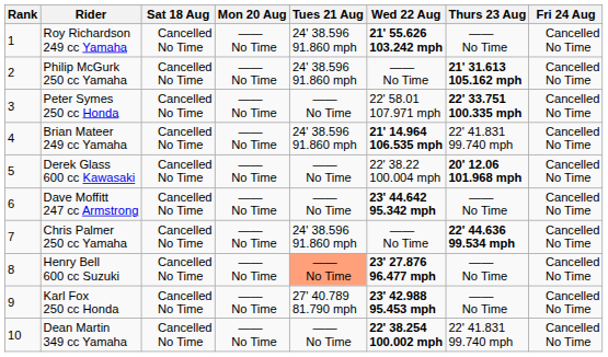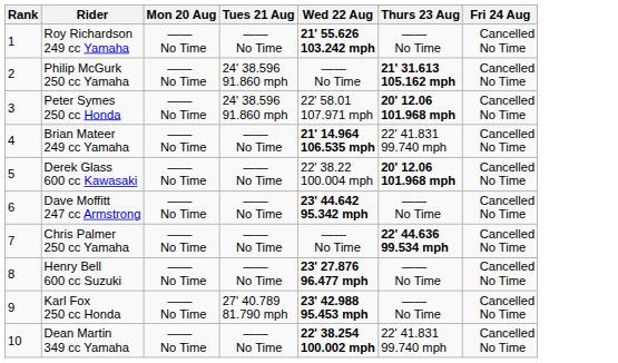 <table class="wikitable" style="font-size: 85%;">
 <tr style="background:#efefef;">
 <th>Rank</th>
 <th>Rider</th>
-<th>Sat 18 Aug</th>
 <th>Mon 20 Aug</th>
 <th>Tues 21 Aug</th>
 <th>Wed 22 Aug</th>
 <th>Thurs 23 Aug</th>
 <th>Fri 24 Aug</th>
 </tr>
 <tr>
 <td>1</td>
 <td> Roy Richardson <br> 249 cc <a href='#'>Yamaha</a></td>
-<td>    Cancelled <br>     No Time</td>
 <td>      ——<br>    No Time</td>
-<td>24' 38.596 <br> 91.860 mph</td>
+<td>      ——<br>    No Time</td>
 <td><strong>21' 55.626 <br> 103.242 mph</strong></td>
 <td>      ——<br>    No Time</td>
 <td>    Cancelled <br>     No Time</td>
 </tr>
 <tr>
 <td>2</td>
 <td> Philip McGurk <br> 250 cc Yamaha</td>
-<td>    Cancelled <br>     No Time</td>
 <td>      ——<br>    No Time</td>
 <td>24' 38.596 <br> 91.860 mph</td>
 <td>      ——<br>    No Time</td>
 <td><strong>21' 31.613 <br> 105.162 mph</strong></td>
 <td>    Cancelled <br>     No Time</td>
 </tr>
 <tr>
 <td>3</td>
 <td> Peter Symes <br> 250 cc <a href='#'>Honda</a></td>
-<td>    Cancelled <br>     No Time</td>
 <td>      ——<br>    No Time</td>
-<td>      ——<br>    No Time</td>
+<td>24' 38.596 <br> 91.860 mph</td>
 <td>22' 58.01 <br> 107.971 mph</td>
-<td><strong>22' 33.751 <br> 100.335 mph</strong></td>
+<td><strong>20' 12.06 <br> 101.968 mph</strong></td>
 <td>    Cancelled <br>     No Time</td>
 </tr>
 <tr>
 <td>4</td>
 <td> Brian Mateer <br> 249 cc Yamaha</td>
-<td>    Cancelled <br>     No Time</td>
 <td>      ——<br>    No Time</td>
-<td>24' 38.596 <br> 91.860 mph</td>
+<td>      ——<br>    No Time</td>
 <td><strong>21' 14.964 <br> 106.535 mph</strong></td>
 <td>22' 41.831 <br> 99.740 mph</td>
 <td>    Cancelled <br>     No Time</td>
 </tr>
 <tr>
 <td>5</td>
 <td> Derek Glass <br> 600 cc <a href='#'>Kawasaki</a></td>
-<td>    Cancelled <br>     No Time</td>
 <td>      ——<br>    No Time</td>
 <td>      ——<br>    No Time</td>
 <td>22' 38.22 <br> 100.004 mph</td>
 <td><strong>20' 12.06 <br> 101.968 mph</strong></td>
 <td>    Cancelled <br>     No Time</td>
 </tr>
 <tr>
 <td>6</td>
 <td> Dave Moffitt <br> 247 cc <a href='#'>Armstrong</a></td>
-<td>    Cancelled <br>     No Time</td>
 <td>      ——<br>    No Time</td>
 <td>      ——<br>    No Time</td>
 <td><strong>23' 44.642 <br> 95.342 mph</strong></td>
 <td>      ——<br>    No Time</td>
 <td>    Cancelled <br>     No Time</td>
 </tr>
 <tr>
 <td>7</td>
 <td> Chris Palmer <br> 250 cc Yamaha</td>
-<td>    Cancelled <br>     No Time</td>
 <td>      ——<br>    No Time</td>
-<td>24' 38.596 <br> 91.860 mph</td>
+<td>      ——<br>    No Time</td>
 <td>      ——<br>    No Time</td>
 <td><strong>22' 44.636 <br> 99.534 mph</strong></td>
 <td>    Cancelled <br>     No Time</td>
 </tr>
 <tr>
 <td>8</td>
 <td> Henry Bell <br> 600 cc Suzuki</td>
-<td>    Cancelled <br>     No Time</td>
 <td>      ——<br>    No Time</td>
-<td style="background: lightsalmon;">      ——<br>    No Time</td>
+<td>      ——<br>    No Time</td>
 <td><strong>23' 27.876 <br> 96.477 mph</strong></td>
 <td>      ——<br>    No Time</td>
 <td>    Cancelled <br>     No Time</td>
 </tr>
 <tr>
 <td>9</td>
 <td> Karl Fox <br> 250 cc Honda</td>
-<td>    Cancelled <br>     No Time</td>
 <td>      ——<br>    No Time</td>
 <td>27' 40.789 <br> 81.790 mph</td>
 <td><strong>23' 42.988 <br> 95.453 mph</strong></td>
 <td>      ——<br>    No Time</td>
 <td>    Cancelled <br>     No Time</td>
 </tr>
 <tr>
 <td>10</td>
 <td> Dean Martin <br> 349 cc Yamaha</td>
-<td>    Cancelled <br>     No Time</td>
 <td>      ——<br>    No Time</td>
 <td>      ——<br>    No Time</td>
 <td><strong>22' 38.254 <br> 100.002 mph</strong></td>
 <td>22' 41.831 <br> 99.740 mph</td>
 <td>    Cancelled <br>     No Time</td>
 </tr>
 </table>
